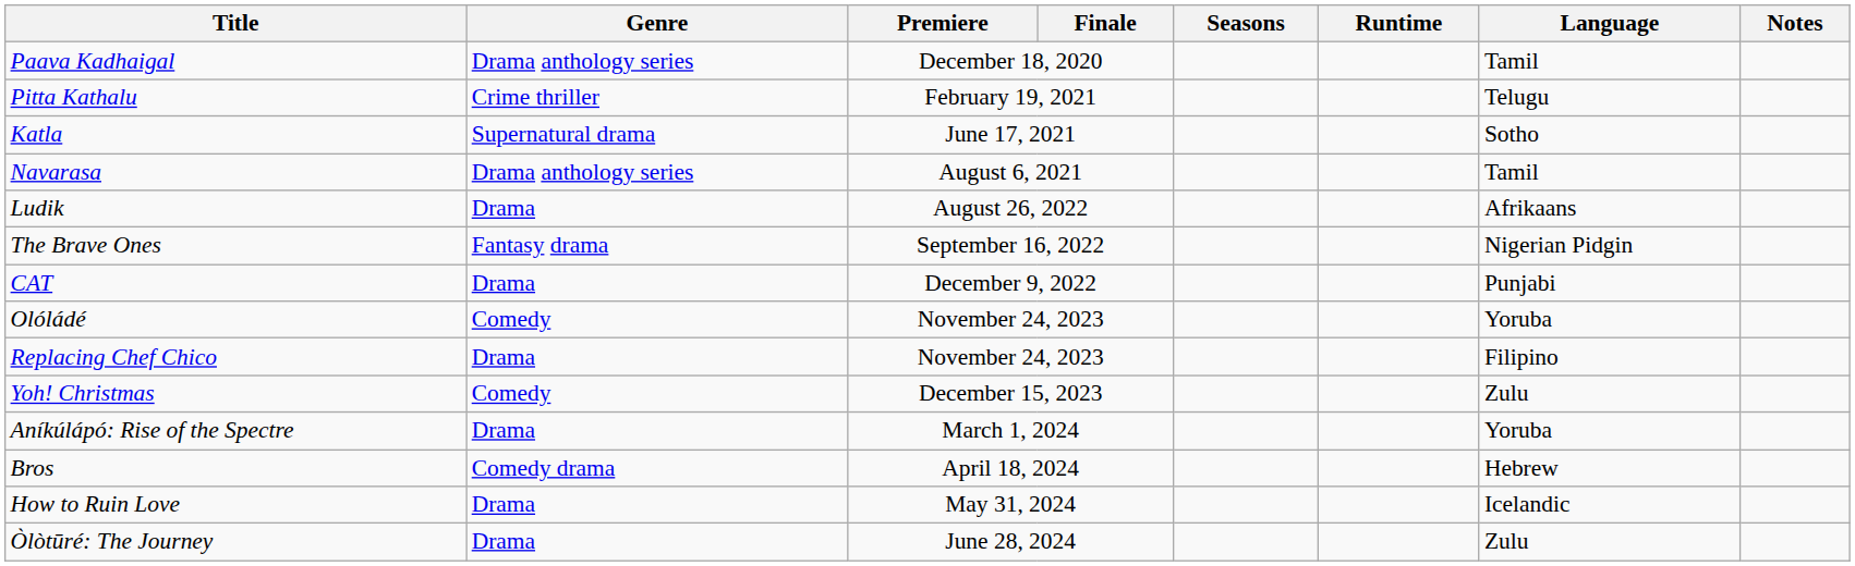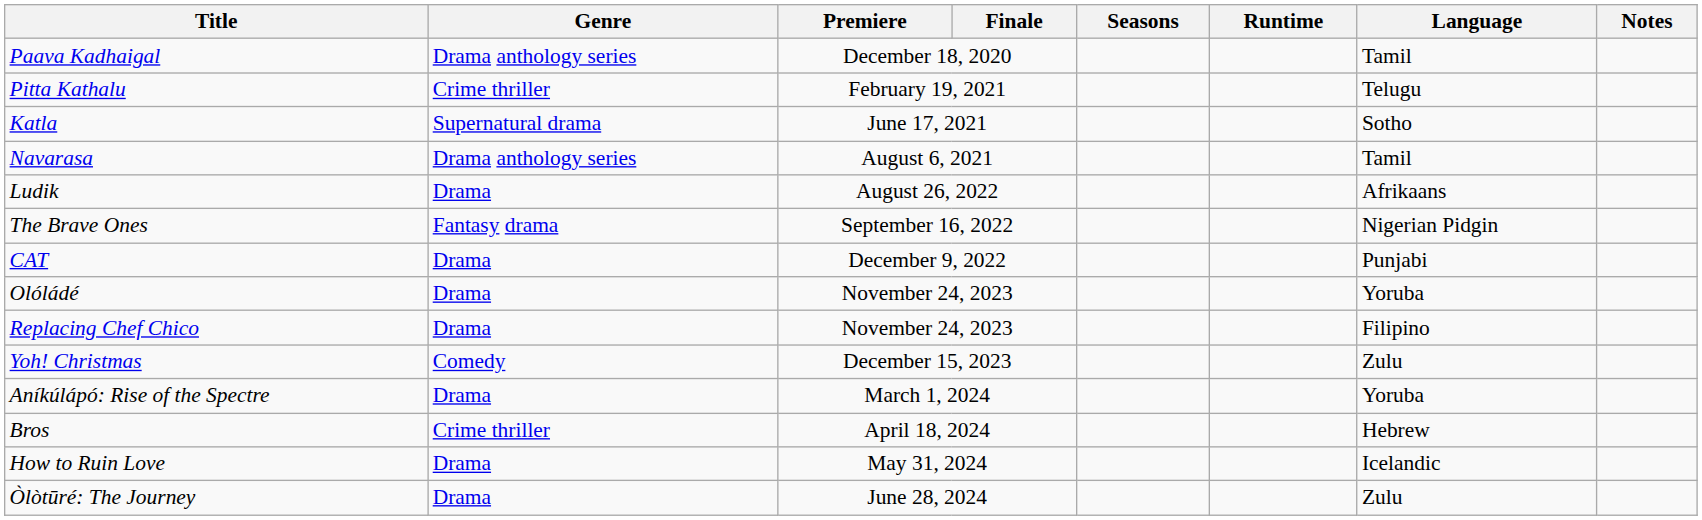 <table class="wikitable sortable" style="width:100%">
 <tr>
 <th scope="col" style="width:25%;">Title</th>
 <th>Genre</th>
 <th>Premiere</th>
 <th>Finale</th>
 <th>Seasons</th>
 <th>Runtime</th>
 <th>Language</th>
 <th>Notes</th>
 </tr>
 <tr>
 <td><em><a href='#'>Paava Kadhaigal</a></em></td>
 <td><a href='#'>Drama</a> <a href='#'>anthology series</a></td>
 <td colspan="2" style="text-align:center">December 18, 2020</td>
 <td></td>
 <td></td>
 <td>Tamil</td>
 <td></td>
 </tr>
 <tr>
 <td><em><a href='#'>Pitta Kathalu</a></em></td>
 <td><a href='#'>Crime thriller</a></td>
 <td colspan="2" style="text-align:center">February 19, 2021</td>
 <td></td>
 <td></td>
 <td>Telugu</td>
 <td></td>
 </tr>
 <tr>
 <td><em><a href='#'>Katla</a></em></td>
 <td><a href='#'>Supernatural drama</a></td>
 <td colspan="2" style="text-align:center">June 17, 2021</td>
 <td></td>
 <td></td>
 <td>Sotho</td>
 <td></td>
 </tr>
 <tr>
 <td><em><a href='#'>Navarasa</a></em></td>
 <td><a href='#'>Drama</a> <a href='#'>anthology series</a></td>
 <td colspan="2" style="text-align:center">August 6, 2021</td>
 <td></td>
 <td></td>
 <td>Tamil</td>
 <td></td>
 </tr>
 <tr>
 <td><em>Ludik</em></td>
 <td><a href='#'>Drama</a></td>
 <td colspan="2" style="text-align:center">August 26, 2022</td>
 <td></td>
 <td></td>
 <td>Afrikaans</td>
 <td></td>
 </tr>
 <tr>
 <td><em>The Brave Ones</em></td>
 <td><a href='#'>Fantasy</a> <a href='#'>drama</a></td>
 <td colspan="2" style="text-align:center">September 16, 2022</td>
 <td></td>
 <td></td>
 <td>Nigerian Pidgin</td>
 <td></td>
 </tr>
 <tr>
 <td><em><a href='#'>CAT</a></em></td>
 <td><a href='#'>Drama</a></td>
 <td colspan="2" style="text-align:center">December 9, 2022</td>
 <td></td>
 <td></td>
 <td>Punjabi</td>
 <td></td>
 </tr>
 <tr>
 <td><em>Olóládé</em></td>
-<td><a href='#'>Comedy</a></td>
+<td><a href='#'>Drama</a></td>
 <td colspan="2" style="text-align:center">November 24, 2023</td>
 <td></td>
 <td></td>
 <td>Yoruba</td>
 <td></td>
 </tr>
 <tr>
 <td><em><a href='#'>Replacing Chef Chico</a></em></td>
 <td><a href='#'>Drama</a></td>
 <td colspan="2" style="text-align:center">November 24, 2023</td>
 <td></td>
 <td></td>
 <td>Filipino</td>
 <td></td>
 </tr>
 <tr>
 <td><em><a href='#'>Yoh! Christmas</a></em></td>
 <td><a href='#'>Comedy</a></td>
 <td colspan="2" style="text-align:center">December 15, 2023</td>
 <td></td>
 <td></td>
 <td>Zulu</td>
 <td></td>
 </tr>
 <tr>
 <td><em>Aníkúlápó: Rise of the Spectre</em></td>
 <td><a href='#'>Drama</a></td>
 <td colspan="2" style="text-align:center">March 1, 2024</td>
 <td></td>
 <td></td>
 <td>Yoruba</td>
 <td></td>
 </tr>
 <tr>
 <td><em>Bros</em></td>
-<td><a href='#'>Comedy drama</a></td>
+<td><a href='#'>Crime thriller</a></td>
 <td colspan="2" style="text-align:center">April 18, 2024</td>
 <td></td>
 <td></td>
 <td>Hebrew</td>
 <td></td>
 </tr>
 <tr>
 <td><em>How to Ruin Love</em></td>
 <td><a href='#'>Drama</a></td>
 <td colspan="2" style="text-align:center">May 31, 2024</td>
 <td></td>
 <td></td>
 <td>Icelandic</td>
 <td></td>
 </tr>
 <tr>
 <td><em>Òlòtūré: The Journey</em></td>
 <td><a href='#'>Drama</a></td>
 <td colspan="2" style="text-align:center">June 28, 2024</td>
 <td></td>
 <td></td>
 <td>Zulu</td>
 <td></td>
 </tr>
 </table>
